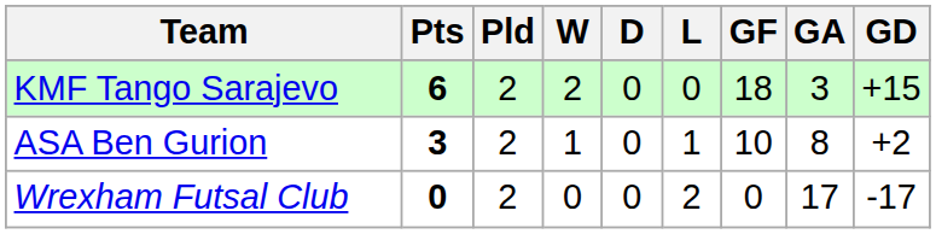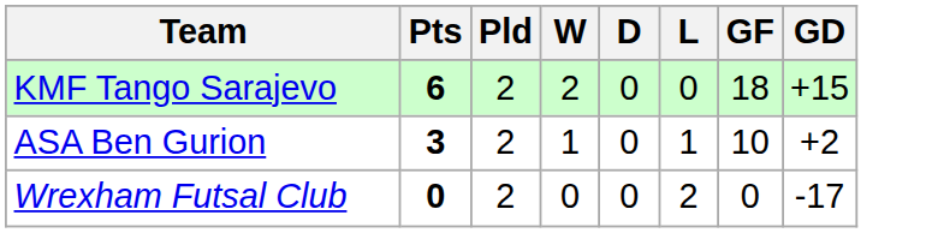 <table class="wikitable" style="text-align: center;">
 <tr>
 <th width="175">Team</th>
 <th width="20">Pts</th>
 <th width="20">Pld</th>
 <th width="20">W</th>
 <th width="20">D</th>
 <th width="20">L</th>
 <th width="20">GF</th>
-<th width="20">GA</th>
 <th width="20">GD</th>
 </tr>
 <tr bgcolor=#ccffcc>
 <td align="left"> <a href='#'>KMF Tango Sarajevo</a></td>
 <td><strong>6</strong></td>
 <td>2</td>
 <td>2</td>
 <td>0</td>
 <td>0</td>
 <td>18</td>
-<td>3</td>
 <td>+15</td>
 </tr>
 <tr bgcolor=ffffff>
 <td align="left"> <a href='#'>ASA Ben Gurion</a></td>
 <td><strong>3</strong></td>
 <td>2</td>
 <td>1</td>
 <td>0</td>
 <td>1</td>
 <td>10</td>
-<td>8</td>
 <td>+2</td>
 </tr>
 <tr bgcolor=ffffff>
 <td align="left"> <em><a href='#'>Wrexham Futsal Club</a></em></td>
 <td><strong>0</strong></td>
 <td>2</td>
 <td>0</td>
 <td>0</td>
 <td>2</td>
 <td>0</td>
-<td>17</td>
 <td>-17</td>
 </tr>
 </table>
